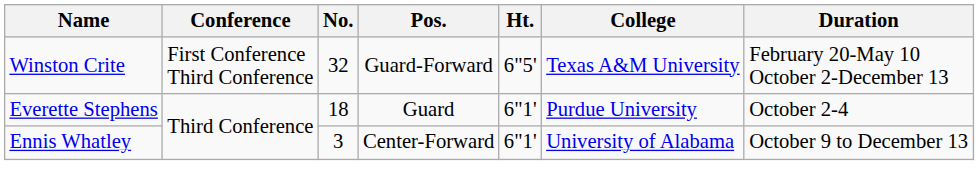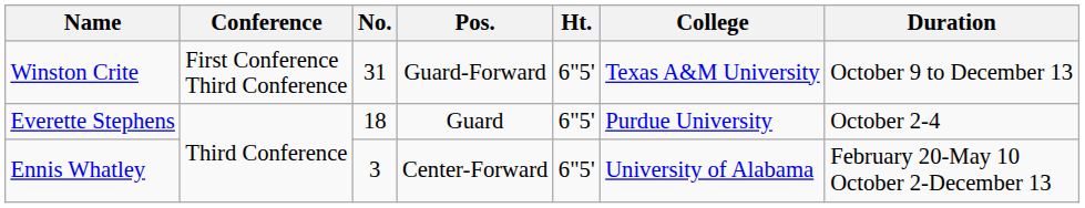 <table class="wikitable" border="1">
 <tr>
 <th>Name</th>
 <th>Conference</th>
 <th>No.</th>
 <th>Pos.</th>
 <th>Ht.</th>
 <th>College</th>
 <th>Duration</th>
 </tr>
 <tr>
 <td><a href='#'>Winston Crite</a></td>
 <td>First Conference <br> Third Conference</td>
-<td align=center>32</td>
+<td align=center>31</td>
 <td align=center>Guard-Forward</td>
 <td align=center>6"5'</td>
 <td><a href='#'>Texas A&M University</a></td>
-<td>February 20-May 10 <br> October 2-December 13</td>
+<td>October 9 to December 13</td>
 </tr>
 <tr>
 <td><a href='#'>Everette Stephens</a></td>
 <td rowspan="2">Third Conference</td>
 <td align=center>18</td>
 <td align=center>Guard</td>
-<td align=center>6"1'</td>
+<td align=center>6"5'</td>
 <td><a href='#'>Purdue University</a></td>
 <td>October 2-4</td>
 </tr>
 <tr>
 <td><a href='#'>Ennis Whatley</a></td>
 <td align=center>3</td>
 <td align=center>Center-Forward</td>
-<td align=center>6"1'</td>
+<td align=center>6"5'</td>
 <td><a href='#'>University of Alabama</a></td>
-<td>October 9 to December 13</td>
+<td>February 20-May 10 <br> October 2-December 13</td>
 </tr>
 </table>
